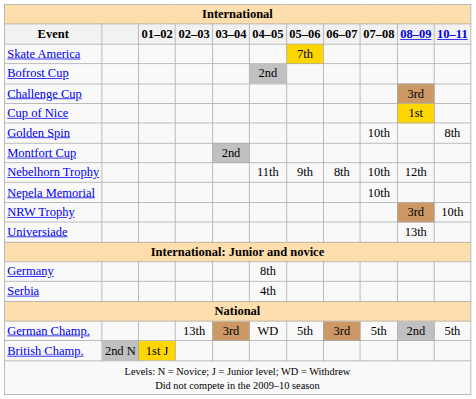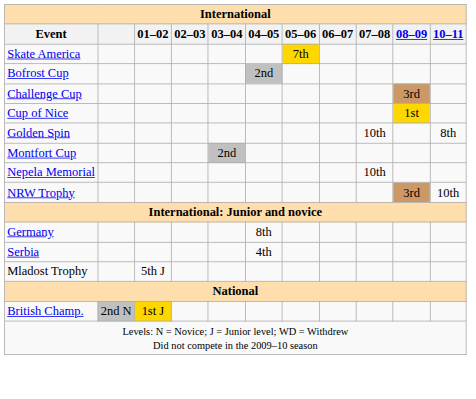 <table class="wikitable" style="text-align:center">
 <tr>
 <th style="background-color: #ffdead; " colspan=11 align=center>International</th>
 </tr>
 <tr>
 <th>Event</th>
 <th> <br> </th>
 <th>01–02 <br> </th>
 <th>02–03 <br> </th>
 <th>03–04 <br> </th>
 <th>04–05 <br> </th>
 <th>05–06 <br> </th>
 <th>06–07 <br> </th>
 <th>07–08 <br> </th>
 <th><a href='#'>08–09</a> <br> </th>
 <th><a href='#'>10–11</a> <br> </th>
 </tr>
 <tr>
 <td align=left> <a href='#'>Skate America</a></td>
 <td></td>
 <td></td>
 <td></td>
 <td></td>
 <td></td>
 <td style="background: gold;">7th</td>
 <td></td>
 <td></td>
 <td></td>
 <td></td>
 </tr>
 <tr>
 <td align=left><a href='#'>Bofrost Cup</a></td>
 <td></td>
 <td></td>
 <td></td>
 <td></td>
 <td bgcolor=silver>2nd</td>
 <td></td>
 <td></td>
 <td></td>
 <td></td>
 <td></td>
 </tr>
 <tr>
 <td align=left><a href='#'>Challenge Cup</a></td>
 <td></td>
 <td></td>
 <td></td>
 <td></td>
 <td></td>
 <td></td>
 <td></td>
 <td></td>
 <td bgcolor=cc9966>3rd</td>
 <td></td>
 </tr>
 <tr>
 <td align=left><a href='#'>Cup of Nice</a></td>
 <td></td>
 <td></td>
 <td></td>
 <td></td>
 <td></td>
 <td></td>
 <td></td>
 <td></td>
 <td bgcolor=gold>1st</td>
 <td></td>
 </tr>
 <tr>
 <td align=left><a href='#'>Golden Spin</a></td>
 <td></td>
 <td></td>
 <td></td>
 <td></td>
 <td></td>
 <td></td>
 <td></td>
 <td>10th</td>
 <td></td>
 <td>8th</td>
 </tr>
 <tr>
 <td align=left><a href='#'>Montfort Cup</a></td>
 <td></td>
 <td></td>
 <td></td>
 <td bgcolor=silver>2nd</td>
 <td></td>
 <td></td>
 <td></td>
 <td></td>
 <td></td>
 <td></td>
 </tr>
 <tr>
-<td align=left><a href='#'>Nebelhorn Trophy</a></td>
-<td></td>
-<td></td>
-<td></td>
-<td></td>
-<td>11th</td>
-<td>9th</td>
-<td>8th</td>
-<td>10th</td>
-<td>12th</td>
-<td></td>
-</tr>
-<tr>
 <td align=left><a href='#'>Nepela Memorial</a></td>
 <td></td>
 <td></td>
 <td></td>
 <td></td>
 <td></td>
 <td></td>
 <td></td>
 <td>10th</td>
 <td></td>
 <td></td>
 </tr>
 <tr>
 <td align=left><a href='#'>NRW Trophy</a></td>
 <td></td>
 <td></td>
 <td></td>
 <td></td>
 <td></td>
 <td></td>
 <td></td>
 <td></td>
 <td bgcolor=cc9966>3rd</td>
 <td>10th</td>
-</tr>
-<tr>
-<td align=left><a href='#'>Universiade</a></td>
-<td></td>
-<td></td>
-<td></td>
-<td></td>
-<td></td>
-<td></td>
-<td></td>
-<td></td>
-<td>13th</td>
-<td></td>
 </tr>
 <tr>
 <th style="background-color: #ffdead; " colspan=11 align=center>International: Junior and novice</th>
 </tr>
 <tr>
 <td align=left> <a href='#'>Germany</a></td>
 <td></td>
 <td></td>
 <td></td>
 <td></td>
 <td>8th</td>
 <td></td>
 <td></td>
 <td></td>
 <td></td>
 <td></td>
 </tr>
 <tr>
 <td align=left> <a href='#'>Serbia</a></td>
 <td></td>
 <td></td>
 <td></td>
 <td></td>
 <td>4th</td>
 <td></td>
 <td></td>
 <td></td>
 <td></td>
 <td></td>
 </tr>
 <tr>
-<th style="background-color: #ffdead; " colspan=11 align=center>National</th>
+<td align=left>Mladost Trophy</td>
+<td></td>
+<td>5th J</td>
+<td></td>
+<td></td>
+<td></td>
+<td></td>
+<td></td>
+<td></td>
+<td></td>
+<td></td>
 </tr>
 <tr>
-<td align=left><a href='#'>German Champ.</a></td>
-<td></td>
-<td></td>
-<td>13th</td>
-<td bgcolor=cc9966>3rd</td>
-<td>WD</td>
-<td>5th</td>
-<td bgcolor=cc9966>3rd</td>
-<td>5th</td>
-<td bgcolor=silver>2nd</td>
-<td>5th</td>
+<th style="background-color: #ffdead; " colspan=11 align=center>National</th>
 </tr>
 <tr>
 <td align=left><a href='#'>British Champ.</a></td>
 <td bgcolor=silver>2nd N</td>
 <td bgcolor=gold>1st J</td>
 <td></td>
 <td></td>
 <td></td>
 <td></td>
 <td></td>
 <td></td>
 <td></td>
 <td></td>
 </tr>
 <tr>
 <td colspan=11 align=center><small> Levels: N = Novice; J = Junior level; WD = Withdrew <br> Did not compete in the 2009–10 season </small></td>
 </tr>
 </table>
